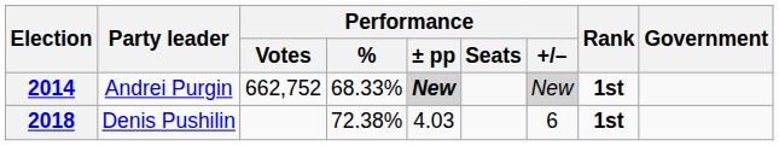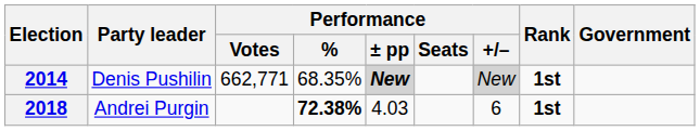 <table class=wikitable style=text-align:center>
 <tr>
 <th rowspan="2">Election</th>
 <th rowspan="2">Party leader</th>
 <th colspan="5" scope="col">Performance</th>
 <th rowspan="2">Rank</th>
 <th rowspan="2">Government</th>
 </tr>
 <tr>
 <th>Votes</th>
 <th>%</th>
 <th>± pp</th>
 <th>Seats</th>
 <th>+/–</th>
 </tr>
 <tr>
 <th><a href='#'>2014</a></th>
-<td><a href='#'>Andrei Purgin</a></td>
-<td>662,752</td>
-<td>68.33%</td>
+<td><a href='#'>Denis Pushilin</a></td>
+<td>662,771</td>
+<td>68.35%</td>
 <td bgcolor=lightgrey><strong><em>New</em></strong></td>
 <td></td>
 <td bgcolor=lightgrey><em>New</em></td>
 <td><strong>1st</strong></td>
 <td></td>
 </tr>
 <tr>
 <th><a href='#'>2018</a></th>
-<td><a href='#'>Denis Pushilin</a></td>
+<td><a href='#'>Andrei Purgin</a></td>
 <td></td>
-<td>72.38%</td>
+<td><strong>72.38%</strong></td>
 <td> 4.03</td>
 <td></td>
 <td> 6</td>
 <td> <strong>1st</strong></td>
 <td></td>
 </tr>
 </table>
